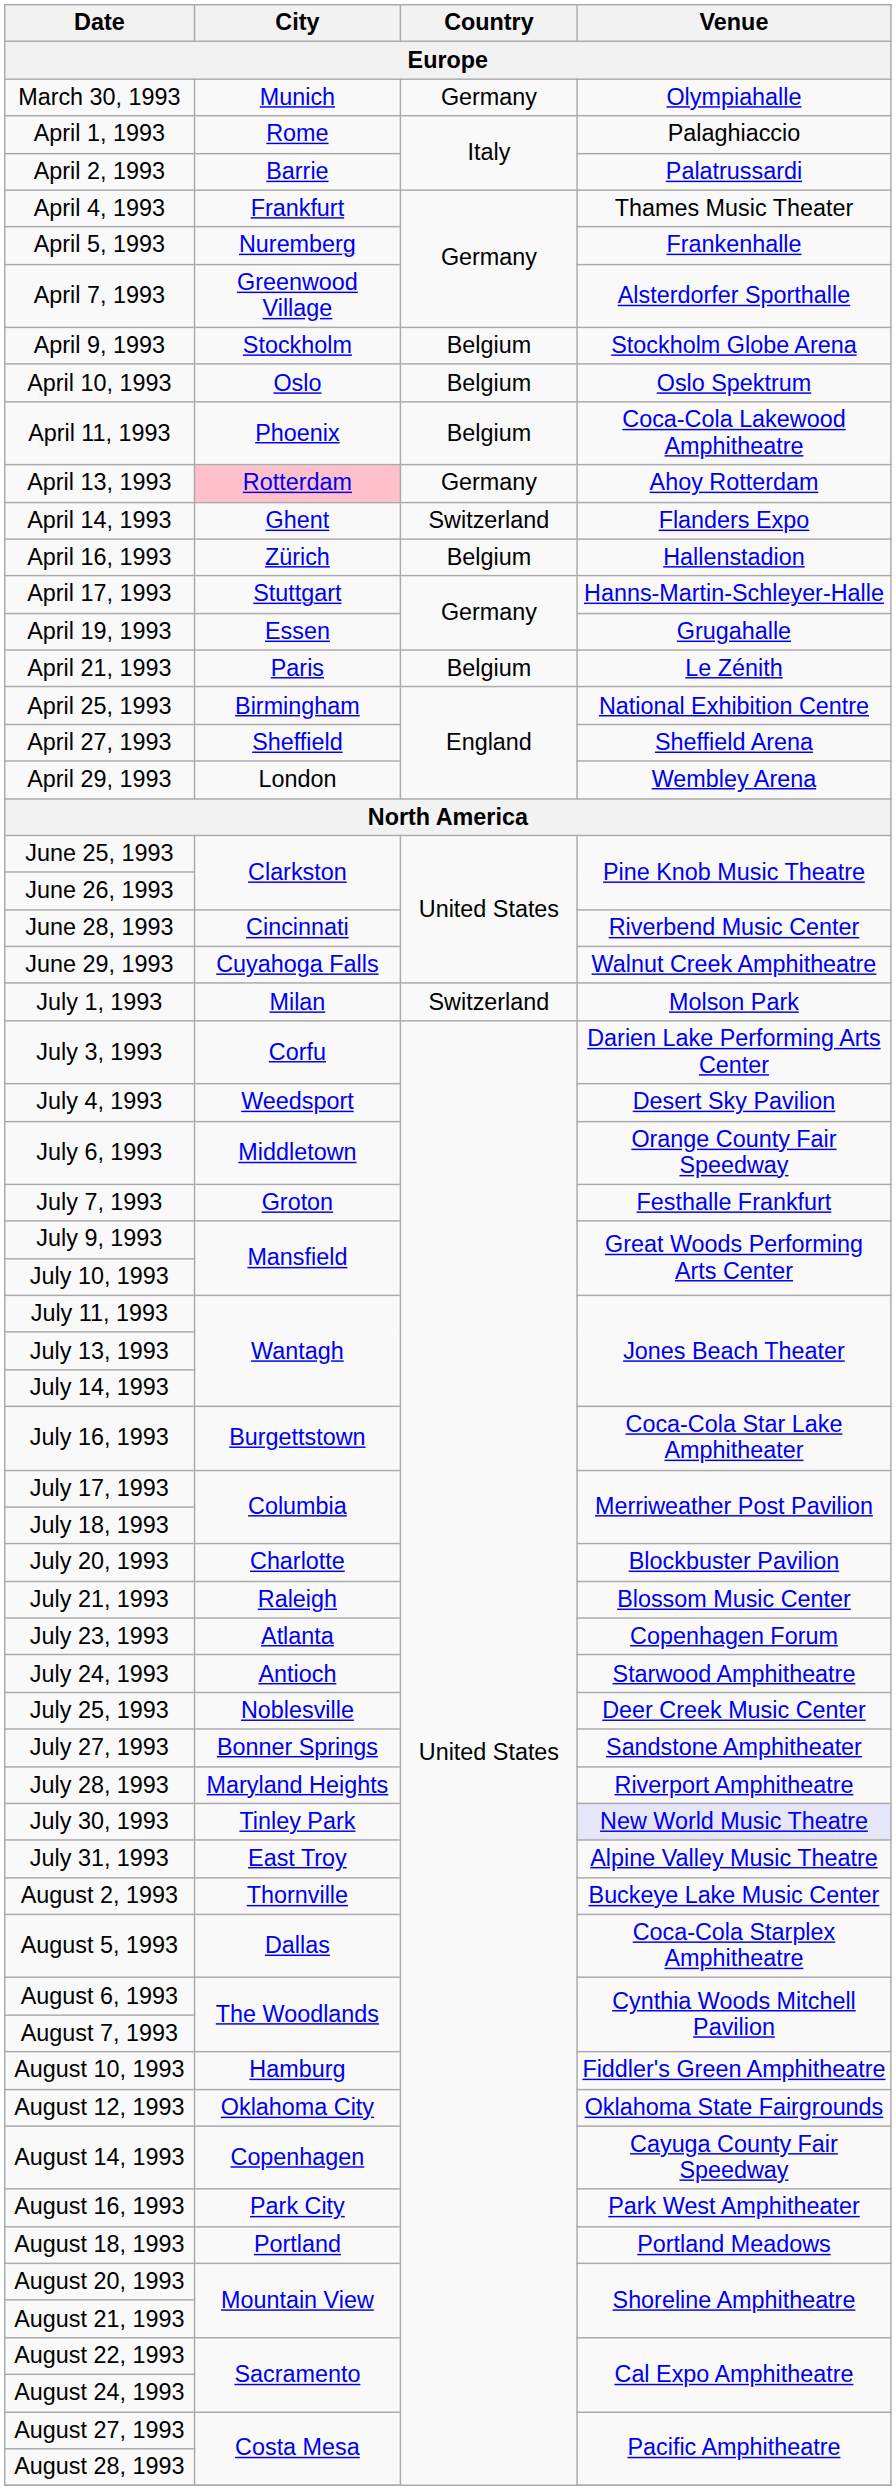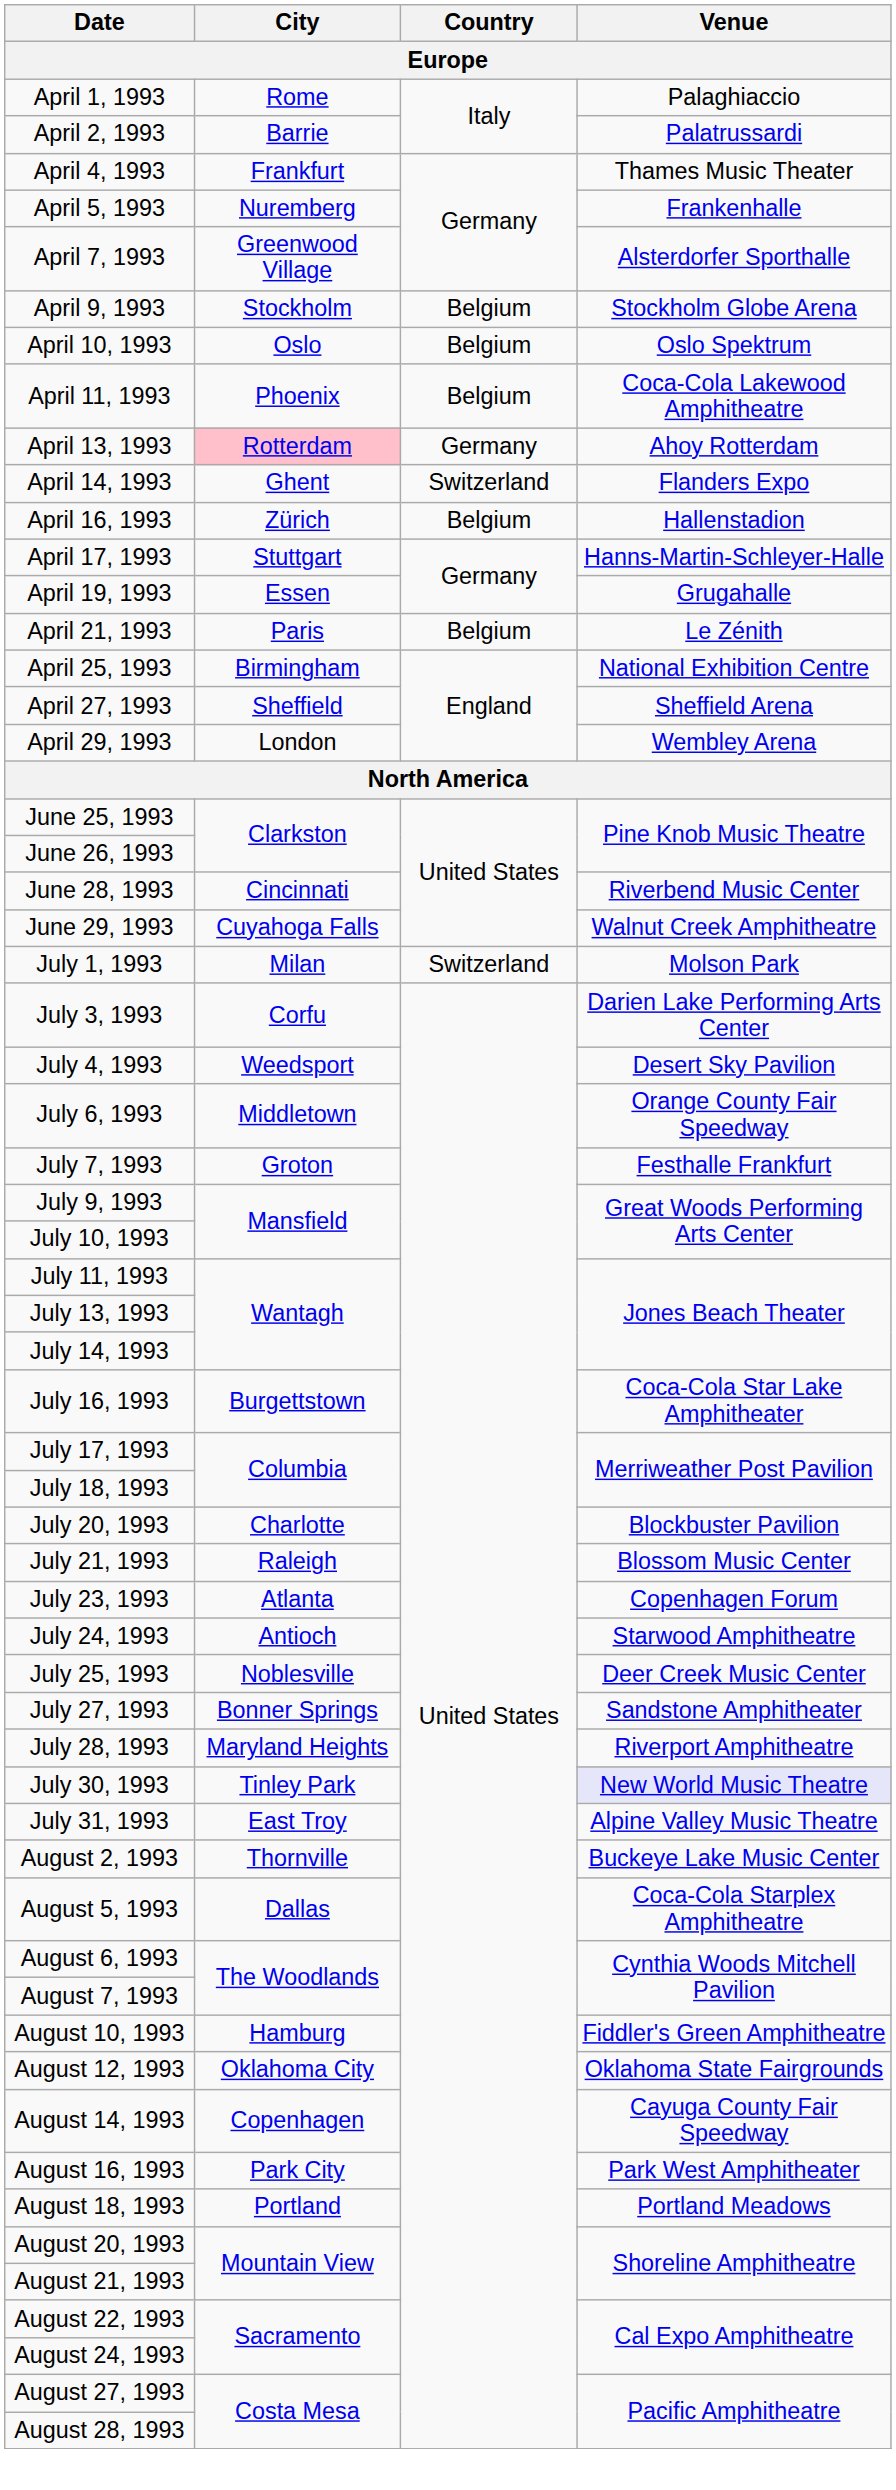 <table class="wikitable" style="text-align:center;">
 <tr>
 <th width="150">Date</th>
 <th width="150">City</th>
 <th width="125">Country</th>
 <th width="250">Venue</th>
 </tr>
 <tr>
 <th colspan="4">Europe</th>
-</tr>
-<tr>
-<td>March 30, 1993</td>
-<td><a href='#'>Munich</a></td>
-<td>Germany</td>
-<td><a href='#'>Olympiahalle</a></td>
 </tr>
 <tr>
 <td>April 1, 1993</td>
 <td><a href='#'>Rome</a></td>
 <td rowspan="2">Italy</td>
 <td>Palaghiaccio</td>
 </tr>
 <tr>
 <td>April 2, 1993</td>
 <td><a href='#'>Barrie</a></td>
 <td><a href='#'>Palatrussardi</a></td>
 </tr>
 <tr>
 <td>April 4, 1993</td>
 <td><a href='#'>Frankfurt</a></td>
 <td rowspan="3">Germany</td>
 <td>Thames Music Theater</td>
 </tr>
 <tr>
 <td>April 5, 1993</td>
 <td><a href='#'>Nuremberg</a></td>
 <td><a href='#'>Frankenhalle</a></td>
 </tr>
 <tr>
 <td>April 7, 1993</td>
 <td><a href='#'>Greenwood Village</a></td>
 <td><a href='#'>Alsterdorfer Sporthalle</a></td>
 </tr>
 <tr>
 <td>April 9, 1993</td>
 <td><a href='#'>Stockholm</a></td>
 <td>Belgium</td>
 <td><a href='#'>Stockholm Globe Arena</a></td>
 </tr>
 <tr>
 <td>April 10, 1993</td>
 <td><a href='#'>Oslo</a></td>
 <td>Belgium</td>
 <td><a href='#'>Oslo Spektrum</a></td>
 </tr>
 <tr>
 <td>April 11, 1993</td>
 <td><a href='#'>Phoenix</a></td>
 <td>Belgium</td>
 <td><a href='#'>Coca-Cola Lakewood Amphitheatre</a></td>
 </tr>
 <tr>
 <td>April 13, 1993</td>
 <td style="background: pink;"><a href='#'>Rotterdam</a></td>
 <td>Germany</td>
 <td><a href='#'>Ahoy Rotterdam</a></td>
 </tr>
 <tr>
 <td>April 14, 1993</td>
 <td><a href='#'>Ghent</a></td>
 <td>Switzerland</td>
 <td><a href='#'>Flanders Expo</a></td>
 </tr>
 <tr>
 <td>April 16, 1993</td>
 <td><a href='#'>Zürich</a></td>
 <td>Belgium</td>
 <td><a href='#'>Hallenstadion</a></td>
 </tr>
 <tr>
 <td>April 17, 1993</td>
 <td><a href='#'>Stuttgart</a></td>
 <td rowspan="2">Germany</td>
 <td><a href='#'>Hanns-Martin-Schleyer-Halle</a></td>
 </tr>
 <tr>
 <td>April 19, 1993</td>
 <td><a href='#'>Essen</a></td>
 <td><a href='#'>Grugahalle</a></td>
 </tr>
 <tr>
 <td>April 21, 1993</td>
 <td><a href='#'>Paris</a></td>
 <td>Belgium</td>
 <td><a href='#'>Le Zénith</a></td>
 </tr>
 <tr>
 <td>April 25, 1993</td>
 <td><a href='#'>Birmingham</a></td>
 <td rowspan="3">England</td>
 <td><a href='#'>National Exhibition Centre</a></td>
 </tr>
 <tr>
 <td>April 27, 1993</td>
 <td><a href='#'>Sheffield</a></td>
 <td><a href='#'>Sheffield Arena</a></td>
 </tr>
 <tr>
 <td>April 29, 1993</td>
 <td>London</td>
 <td><a href='#'>Wembley Arena</a></td>
 </tr>
 <tr>
 <th colspan="4">North America</th>
 </tr>
 <tr>
 <td>June 25, 1993</td>
 <td rowspan="2"><a href='#'>Clarkston</a></td>
 <td rowspan="4">United States</td>
 <td rowspan="2"><a href='#'>Pine Knob Music Theatre</a></td>
 </tr>
 <tr>
 <td>June 26, 1993</td>
 </tr>
 <tr>
 <td>June 28, 1993</td>
 <td><a href='#'>Cincinnati</a></td>
 <td><a href='#'>Riverbend Music Center</a></td>
 </tr>
 <tr>
 <td>June 29, 1993</td>
 <td><a href='#'>Cuyahoga Falls</a></td>
 <td><a href='#'>Walnut Creek Amphitheatre</a></td>
 </tr>
 <tr>
 <td>July 1, 1993</td>
 <td><a href='#'>Milan</a></td>
 <td>Switzerland</td>
 <td><a href='#'>Molson Park</a></td>
 </tr>
 <tr>
 <td>July 3, 1993</td>
 <td><a href='#'>Corfu</a></td>
 <td rowspan="37">United States</td>
 <td><a href='#'>Darien Lake Performing Arts Center</a></td>
 </tr>
 <tr>
 <td>July 4, 1993</td>
 <td><a href='#'>Weedsport</a></td>
 <td><a href='#'>Desert Sky Pavilion</a></td>
 </tr>
 <tr>
 <td>July 6, 1993</td>
 <td><a href='#'>Middletown</a></td>
 <td><a href='#'>Orange County Fair Speedway</a></td>
 </tr>
 <tr>
 <td>July 7, 1993</td>
 <td><a href='#'>Groton</a></td>
 <td><a href='#'>Festhalle Frankfurt</a></td>
 </tr>
 <tr>
 <td>July 9, 1993</td>
 <td rowspan="2"><a href='#'>Mansfield</a></td>
 <td rowspan="2"><a href='#'>Great Woods Performing Arts Center</a></td>
 </tr>
 <tr>
 <td>July 10, 1993</td>
 </tr>
 <tr>
 <td>July 11, 1993</td>
 <td rowspan="3"><a href='#'>Wantagh</a></td>
 <td rowspan="3"><a href='#'>Jones Beach Theater</a></td>
 </tr>
 <tr>
 <td>July 13, 1993</td>
 </tr>
 <tr>
 <td>July 14, 1993</td>
 </tr>
 <tr>
 <td>July 16, 1993</td>
 <td><a href='#'>Burgettstown</a></td>
 <td><a href='#'>Coca-Cola Star Lake Amphitheater</a></td>
 </tr>
 <tr>
 <td>July 17, 1993</td>
 <td rowspan="2"><a href='#'>Columbia</a></td>
 <td rowspan="2"><a href='#'>Merriweather Post Pavilion</a></td>
 </tr>
 <tr>
 <td>July 18, 1993</td>
 </tr>
 <tr>
 <td>July 20, 1993</td>
 <td><a href='#'>Charlotte</a></td>
 <td><a href='#'>Blockbuster Pavilion</a></td>
 </tr>
 <tr>
 <td>July 21, 1993</td>
 <td><a href='#'>Raleigh</a></td>
 <td><a href='#'>Blossom Music Center</a></td>
 </tr>
 <tr>
 <td>July 23, 1993</td>
 <td><a href='#'>Atlanta</a></td>
 <td><a href='#'>Copenhagen Forum</a></td>
 </tr>
 <tr>
 <td>July 24, 1993</td>
 <td><a href='#'>Antioch</a></td>
 <td><a href='#'>Starwood Amphitheatre</a></td>
 </tr>
 <tr>
 <td>July 25, 1993</td>
 <td><a href='#'>Noblesville</a></td>
 <td><a href='#'>Deer Creek Music Center</a></td>
 </tr>
 <tr>
 <td>July 27, 1993</td>
 <td><a href='#'>Bonner Springs</a></td>
 <td><a href='#'>Sandstone Amphitheater</a></td>
 </tr>
 <tr>
 <td>July 28, 1993</td>
 <td><a href='#'>Maryland Heights</a></td>
 <td><a href='#'>Riverport Amphitheatre</a></td>
 </tr>
 <tr>
 <td>July 30, 1993</td>
 <td><a href='#'>Tinley Park</a></td>
 <td style="background: lavender;"><a href='#'>New World Music Theatre</a></td>
 </tr>
 <tr>
 <td>July 31, 1993</td>
 <td><a href='#'>East Troy</a></td>
 <td><a href='#'>Alpine Valley Music Theatre</a></td>
 </tr>
 <tr>
 <td>August 2, 1993</td>
 <td><a href='#'>Thornville</a></td>
 <td><a href='#'>Buckeye Lake Music Center</a></td>
 </tr>
 <tr>
 <td>August 5, 1993</td>
 <td><a href='#'>Dallas</a></td>
 <td><a href='#'>Coca-Cola Starplex Amphitheatre</a></td>
 </tr>
 <tr>
 <td>August 6, 1993</td>
 <td rowspan="2"><a href='#'>The Woodlands</a></td>
 <td rowspan="2"><a href='#'>Cynthia Woods Mitchell Pavilion</a></td>
 </tr>
 <tr>
 <td>August 7, 1993</td>
 </tr>
 <tr>
 <td>August 10, 1993</td>
 <td><a href='#'>Hamburg</a></td>
 <td><a href='#'>Fiddler's Green Amphitheatre</a></td>
 </tr>
 <tr>
 <td>August 12, 1993</td>
 <td><a href='#'>Oklahoma City</a></td>
 <td><a href='#'>Oklahoma State Fairgrounds</a></td>
 </tr>
 <tr>
 <td>August 14, 1993</td>
 <td><a href='#'>Copenhagen</a></td>
 <td><a href='#'>Cayuga County Fair Speedway</a></td>
 </tr>
 <tr>
 <td>August 16, 1993</td>
 <td><a href='#'>Park City</a></td>
 <td><a href='#'>Park West Amphitheater</a></td>
 </tr>
 <tr>
 <td>August 18, 1993</td>
 <td><a href='#'>Portland</a></td>
 <td><a href='#'>Portland Meadows</a></td>
 </tr>
 <tr>
 <td>August 20, 1993</td>
 <td rowspan="2"><a href='#'>Mountain View</a></td>
 <td rowspan="2"><a href='#'>Shoreline Amphitheatre</a></td>
 </tr>
 <tr>
 <td>August 21, 1993</td>
 </tr>
 <tr>
 <td>August 22, 1993</td>
 <td rowspan="2"><a href='#'>Sacramento</a></td>
 <td rowspan="2"><a href='#'>Cal Expo Amphitheatre</a></td>
 </tr>
 <tr>
 <td>August 24, 1993</td>
 </tr>
 <tr>
 <td>August 27, 1993</td>
 <td rowspan="2"><a href='#'>Costa Mesa</a></td>
 <td rowspan="2"><a href='#'>Pacific Amphitheatre</a></td>
 </tr>
 <tr>
 <td>August 28, 1993</td>
 </tr>
 <tr>
 </tr>
 </table>
